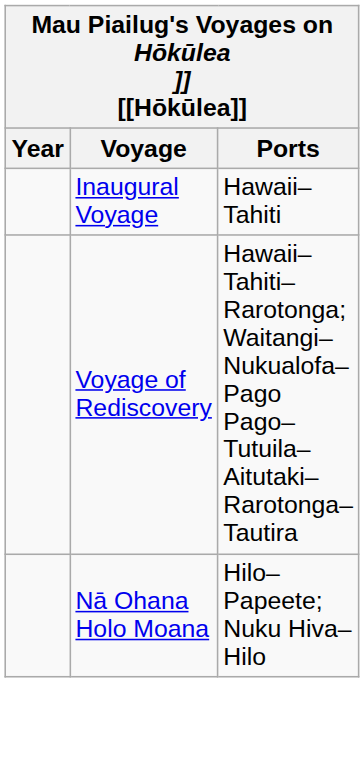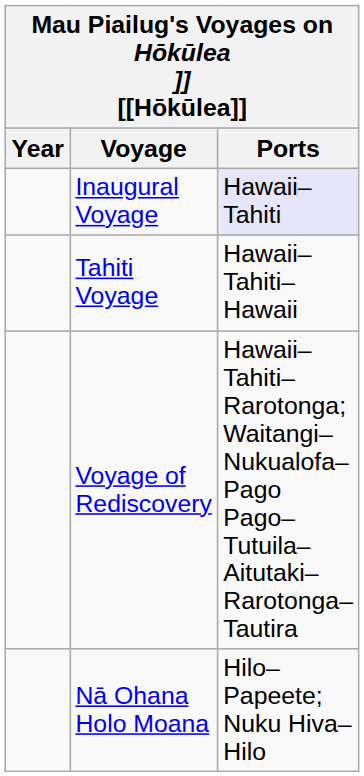 <table class="wikitable" width="200px" style="float:right;margin-left:1em;">
 <tr>
 <th colspan="3">Mau Piailug's Voyages on <em>Hōkūlea</em> <div><em>]]</div></em>[[Hōkūlea]]<em></th>
 </tr>
 <tr>
 <th>Year</th>
 <th>Voyage</th>
 <th>Ports</th>
 </tr>
 <tr>
 <td></td>
 <td><a href='#'>Inaugural Voyage</a></td>
-<td>Hawaii–Tahiti</td>
+<td style="background: lavender;">Hawaii–Tahiti</td>
+</tr>
+<tr>
+<td></td>
+<td><a href='#'>Tahiti Voyage</a></td>
+<td>Hawaii–Tahiti–Hawaii</td>
 </tr>
 <tr>
 <td></td>
 <td><a href='#'></em>Voyage of Rediscovery<em></a></td>
 <td>Hawaii–Tahiti–Rarotonga;<br>Waitangi–Nukualofa–Pago Pago–Tutuila–Aitutaki–Rarotonga–Tautira</td>
 </tr>
 <tr>
 <td></td>
 <td><a href='#'></em>Nā Ohana Holo Moana<em></a></td>
 <td>Hilo–Papeete; Nuku Hiva–Hilo</td>
 </tr>
 </table>
